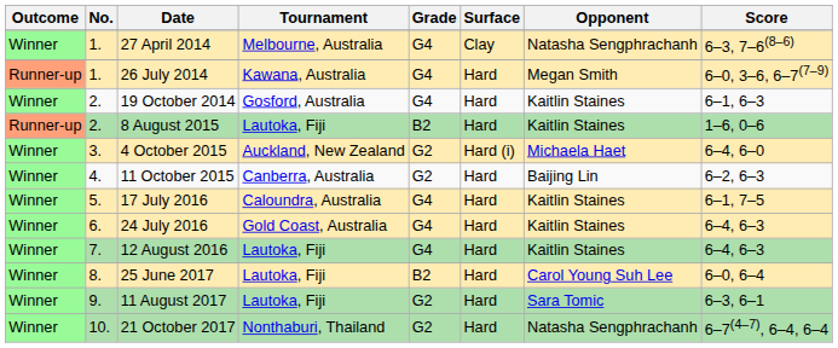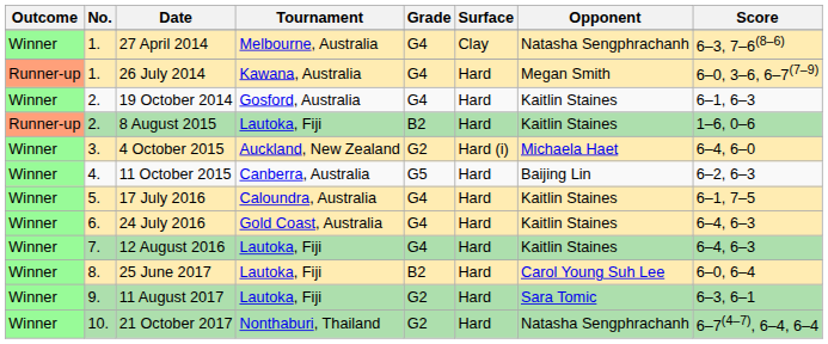 <table class="sortable wikitable" style=font-size:97%>
 <tr>
 <th>Outcome</th>
 <th>No.</th>
 <th>Date</th>
 <th>Tournament</th>
 <th>Grade</th>
 <th>Surface</th>
 <th>Opponent</th>
 <th>Score</th>
 </tr>
 <tr>
 </tr>
 <tr bgcolor=#ffecb2>
 <td bgcolor="98FB98">Winner</td>
 <td>1.</td>
 <td>27 April 2014</td>
 <td><a href='#'>Melbourne</a>, Australia</td>
 <td>G4</td>
 <td>Clay</td>
 <td> Natasha Sengphrachanh</td>
 <td>6–3, 7–6<sup>(8–6)</sup></td>
 </tr>
 <tr>
 </tr>
 <tr bgcolor=#ffecb2>
 <td style="background:#ffa07a;">Runner-up</td>
 <td>1.</td>
 <td>26 July 2014</td>
 <td><a href='#'>Kawana</a>, Australia</td>
 <td>G4</td>
 <td>Hard</td>
 <td> Megan Smith</td>
 <td>6–0, 3–6, 6–7<sup>(7–9)</sup></td>
 </tr>
 <tr>
 <td bgcolor="98FB98">Winner</td>
 <td>2.</td>
 <td>19 October 2014</td>
 <td><a href='#'>Gosford</a>, Australia</td>
 <td>G4</td>
 <td>Hard</td>
 <td> Kaitlin Staines</td>
 <td>6–1, 6–3</td>
 </tr>
 <tr bgcolor="#ADDFAD">
 <td style="background:#ffa07a;">Runner-up</td>
 <td>2.</td>
 <td>8 August 2015</td>
 <td><a href='#'>Lautoka</a>, Fiji</td>
 <td>B2</td>
 <td>Hard</td>
 <td> Kaitlin Staines</td>
 <td>1–6, 0–6</td>
 </tr>
 <tr bgcolor=#ffecb2>
 <td bgcolor="98FB98">Winner</td>
 <td>3.</td>
 <td>4 October 2015</td>
 <td><a href='#'>Auckland</a>, New Zealand</td>
 <td>G2</td>
 <td>Hard (i)</td>
 <td> <a href='#'>Michaela Haet</a></td>
 <td>6–4, 6–0</td>
 </tr>
 <tr>
 <td bgcolor="98FB98">Winner</td>
 <td>4.</td>
 <td>11 October 2015</td>
 <td><a href='#'>Canberra</a>, Australia</td>
-<td>G2</td>
+<td>G5</td>
 <td>Hard</td>
 <td> Baijing Lin</td>
 <td>6–2, 6–3</td>
 </tr>
 <tr bgcolor=#ffecb2>
 <td bgcolor="98FB98">Winner</td>
 <td>5.</td>
 <td>17 July 2016</td>
 <td><a href='#'>Caloundra</a>, Australia</td>
 <td>G4</td>
 <td>Hard</td>
 <td> Kaitlin Staines</td>
 <td>6–1, 7–5</td>
 </tr>
 <tr bgcolor=#ffecb2>
 <td bgcolor="98FB98">Winner</td>
 <td>6.</td>
 <td>24 July 2016</td>
 <td><a href='#'>Gold Coast</a>, Australia</td>
 <td>G4</td>
 <td>Hard</td>
 <td> Kaitlin Staines</td>
 <td>6–4, 6–3</td>
 </tr>
 <tr bgcolor="#ADDFAD">
 <td bgcolor="98FB98">Winner</td>
 <td>7.</td>
 <td>12 August 2016</td>
 <td><a href='#'>Lautoka</a>, Fiji</td>
 <td>G4</td>
 <td>Hard</td>
 <td> Kaitlin Staines</td>
 <td>6–4, 6–3</td>
 </tr>
 <tr bgcolor=#ffecb2>
 <td bgcolor="98FB98">Winner</td>
 <td>8.</td>
 <td>25 June 2017</td>
 <td><a href='#'>Lautoka</a>, Fiji</td>
 <td>B2</td>
 <td>Hard</td>
 <td> <a href='#'>Carol Young Suh Lee</a></td>
 <td>6–0, 6–4</td>
 </tr>
 <tr bgcolor="#ADDFAD">
 <td bgcolor="98FB98">Winner</td>
 <td>9.</td>
 <td>11 August 2017</td>
 <td><a href='#'>Lautoka</a>, Fiji</td>
 <td>G2</td>
 <td>Hard</td>
 <td> <a href='#'>Sara Tomic</a></td>
 <td>6–3, 6–1</td>
 </tr>
 <tr bgcolor="#ADDFAD">
 <td bgcolor="98FB98">Winner</td>
 <td>10.</td>
 <td>21 October 2017</td>
 <td><a href='#'>Nonthaburi</a>, Thailand</td>
 <td>G2</td>
 <td>Hard</td>
 <td> Natasha Sengphrachanh</td>
 <td>6–7<sup>(4–7)</sup>, 6–4, 6–4</td>
 </tr>
 </table>
